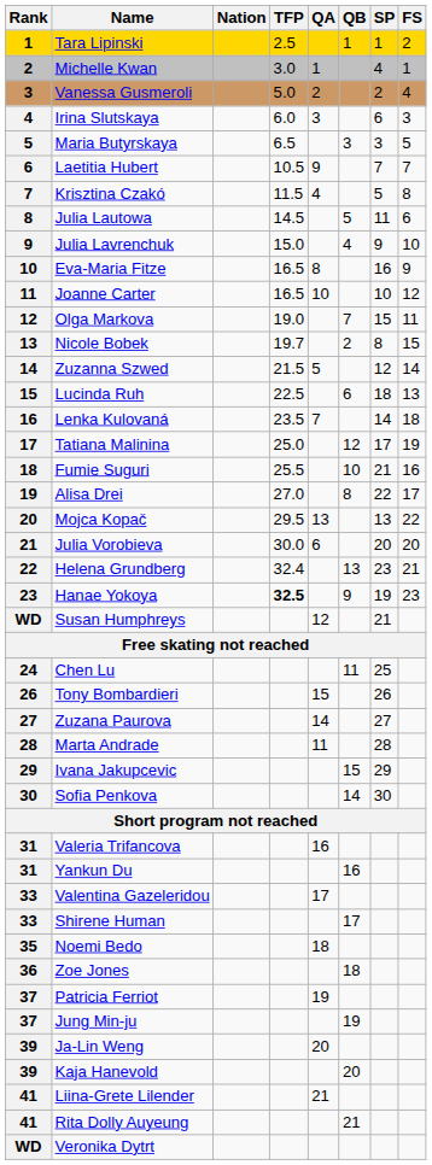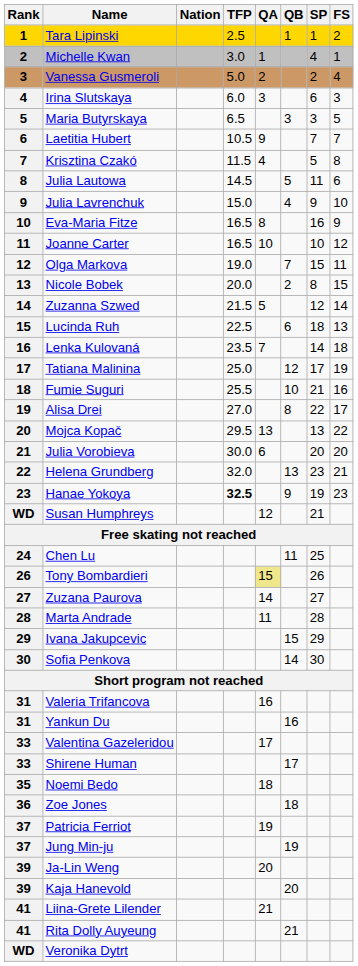 <table class="wikitable">
 <tr>
 <th>Rank</th>
 <th>Name</th>
 <th>Nation</th>
 <th>TFP</th>
 <th>QA</th>
 <th>QB</th>
 <th>SP</th>
 <th>FS</th>
 </tr>
 <tr style="background:gold;">
 <td style="text-align:center;"><strong>1</strong></td>
 <td><a href='#'>Tara Lipinski</a></td>
 <td></td>
 <td>2.5</td>
 <td></td>
 <td>1</td>
 <td>1</td>
 <td>2</td>
 </tr>
 <tr style="background:silver;">
 <td style="text-align:center;"><strong>2</strong></td>
 <td><a href='#'>Michelle Kwan</a></td>
 <td></td>
 <td>3.0</td>
 <td>1</td>
 <td></td>
 <td>4</td>
 <td>1</td>
 </tr>
 <tr style="background:#c96;">
 <td style="text-align:center;"><strong>3</strong></td>
 <td><a href='#'>Vanessa Gusmeroli</a></td>
 <td></td>
 <td>5.0</td>
 <td>2</td>
 <td></td>
 <td>2</td>
 <td>4</td>
 </tr>
 <tr>
 <th>4</th>
 <td><a href='#'>Irina Slutskaya</a></td>
 <td></td>
 <td>6.0</td>
 <td>3</td>
 <td></td>
 <td>6</td>
 <td>3</td>
 </tr>
 <tr>
 <th>5</th>
 <td><a href='#'>Maria Butyrskaya</a></td>
 <td></td>
 <td>6.5</td>
 <td></td>
 <td>3</td>
 <td>3</td>
 <td>5</td>
 </tr>
 <tr>
 <th>6</th>
 <td><a href='#'>Laetitia Hubert</a></td>
 <td></td>
 <td>10.5</td>
 <td>9</td>
 <td></td>
 <td>7</td>
 <td>7</td>
 </tr>
 <tr>
 <th>7</th>
 <td><a href='#'>Krisztina Czakó</a></td>
 <td></td>
 <td>11.5</td>
 <td>4</td>
 <td></td>
 <td>5</td>
 <td>8</td>
 </tr>
 <tr>
 <th>8</th>
 <td><a href='#'>Julia Lautowa</a></td>
 <td></td>
 <td>14.5</td>
 <td></td>
 <td>5</td>
 <td>11</td>
 <td>6</td>
 </tr>
 <tr>
 <th>9</th>
 <td><a href='#'>Julia Lavrenchuk</a></td>
 <td></td>
 <td>15.0</td>
 <td></td>
 <td>4</td>
 <td>9</td>
 <td>10</td>
 </tr>
 <tr>
 <th>10</th>
 <td><a href='#'>Eva-Maria Fitze</a></td>
 <td></td>
 <td>16.5</td>
 <td>8</td>
 <td></td>
 <td>16</td>
 <td>9</td>
 </tr>
 <tr>
 <th>11</th>
 <td><a href='#'>Joanne Carter</a></td>
 <td></td>
 <td>16.5</td>
 <td>10</td>
 <td></td>
 <td>10</td>
 <td>12</td>
 </tr>
 <tr>
 <th>12</th>
 <td><a href='#'>Olga Markova</a></td>
 <td></td>
 <td>19.0</td>
 <td></td>
 <td>7</td>
 <td>15</td>
 <td>11</td>
 </tr>
 <tr>
 <th>13</th>
 <td><a href='#'>Nicole Bobek</a></td>
 <td></td>
-<td>19.7</td>
+<td>20.0</td>
 <td></td>
 <td>2</td>
 <td>8</td>
 <td>15</td>
 </tr>
 <tr>
 <th>14</th>
 <td><a href='#'>Zuzanna Szwed</a></td>
 <td></td>
 <td>21.5</td>
 <td>5</td>
 <td></td>
 <td>12</td>
 <td>14</td>
 </tr>
 <tr>
 <th>15</th>
 <td><a href='#'>Lucinda Ruh</a></td>
 <td></td>
 <td>22.5</td>
 <td></td>
 <td>6</td>
 <td>18</td>
 <td>13</td>
 </tr>
 <tr>
 <th>16</th>
 <td><a href='#'>Lenka Kulovaná</a></td>
 <td></td>
 <td>23.5</td>
 <td>7</td>
 <td></td>
 <td>14</td>
 <td>18</td>
 </tr>
 <tr>
 <th>17</th>
 <td><a href='#'>Tatiana Malinina</a></td>
 <td></td>
 <td>25.0</td>
 <td></td>
 <td>12</td>
 <td>17</td>
 <td>19</td>
 </tr>
 <tr>
 <th>18</th>
 <td><a href='#'>Fumie Suguri</a></td>
 <td></td>
 <td>25.5</td>
 <td></td>
 <td>10</td>
 <td>21</td>
 <td>16</td>
 </tr>
 <tr>
 <th>19</th>
 <td><a href='#'>Alisa Drei</a></td>
 <td></td>
 <td>27.0</td>
 <td></td>
 <td>8</td>
 <td>22</td>
 <td>17</td>
 </tr>
 <tr>
 <th>20</th>
 <td><a href='#'>Mojca Kopač</a></td>
 <td></td>
 <td>29.5</td>
 <td>13</td>
 <td></td>
 <td>13</td>
 <td>22</td>
 </tr>
 <tr>
 <th>21</th>
 <td><a href='#'>Julia Vorobieva</a></td>
 <td></td>
 <td>30.0</td>
 <td>6</td>
 <td></td>
 <td>20</td>
 <td>20</td>
 </tr>
 <tr>
 <th>22</th>
 <td><a href='#'>Helena Grundberg</a></td>
 <td></td>
-<td>32.4</td>
+<td>32.0</td>
 <td></td>
 <td>13</td>
 <td>23</td>
 <td>21</td>
 </tr>
 <tr>
 <th>23</th>
 <td><a href='#'>Hanae Yokoya</a></td>
 <td></td>
 <td><strong>32.5</strong></td>
 <td></td>
 <td>9</td>
 <td>19</td>
 <td>23</td>
 </tr>
 <tr>
 <th>WD</th>
 <td><a href='#'>Susan Humphreys</a></td>
 <td></td>
 <td></td>
 <td>12</td>
 <td></td>
 <td>21</td>
 <td></td>
 </tr>
 <tr>
 <th colspan=8>Free skating not reached</th>
 </tr>
 <tr>
 <th>24</th>
 <td><a href='#'>Chen Lu</a></td>
 <td></td>
 <td></td>
 <td></td>
 <td>11</td>
 <td>25</td>
 <td></td>
 </tr>
 <tr>
 <th>26</th>
 <td><a href='#'>Tony Bombardieri</a></td>
 <td></td>
 <td></td>
-<td>15</td>
+<td style="background: khaki;">15</td>
 <td></td>
 <td>26</td>
 <td></td>
 </tr>
 <tr>
 <th>27</th>
 <td><a href='#'>Zuzana Paurova</a></td>
 <td></td>
 <td></td>
 <td>14</td>
 <td></td>
 <td>27</td>
 <td></td>
 </tr>
 <tr>
 <th>28</th>
 <td><a href='#'>Marta Andrade</a></td>
 <td></td>
 <td></td>
 <td>11</td>
 <td></td>
 <td>28</td>
 <td></td>
 </tr>
 <tr>
 <th>29</th>
 <td><a href='#'>Ivana Jakupcevic</a></td>
 <td></td>
 <td></td>
 <td></td>
 <td>15</td>
 <td>29</td>
 <td></td>
 </tr>
 <tr>
 <th>30</th>
 <td><a href='#'>Sofia Penkova</a></td>
 <td></td>
 <td></td>
 <td></td>
 <td>14</td>
 <td>30</td>
 <td></td>
 </tr>
 <tr>
 <th colspan=8>Short program not reached</th>
 </tr>
 <tr>
 <th>31</th>
 <td><a href='#'>Valeria Trifancova</a></td>
 <td></td>
 <td></td>
 <td>16</td>
 <td></td>
 <td></td>
 <td></td>
 </tr>
 <tr>
 <th>31</th>
 <td><a href='#'>Yankun Du</a></td>
 <td></td>
 <td></td>
 <td></td>
 <td>16</td>
 <td></td>
 <td></td>
 </tr>
 <tr>
 <th>33</th>
 <td><a href='#'>Valentina Gazeleridou</a></td>
 <td></td>
 <td></td>
 <td>17</td>
 <td></td>
 <td></td>
 <td></td>
 </tr>
 <tr>
 <th>33</th>
 <td><a href='#'>Shirene Human</a></td>
 <td></td>
 <td></td>
 <td></td>
 <td>17</td>
 <td></td>
 <td></td>
 </tr>
 <tr>
 <th>35</th>
 <td><a href='#'>Noemi Bedo</a></td>
 <td></td>
 <td></td>
 <td>18</td>
 <td></td>
 <td></td>
 <td></td>
 </tr>
 <tr>
 <th>36</th>
 <td><a href='#'>Zoe Jones</a></td>
 <td></td>
 <td></td>
 <td></td>
 <td>18</td>
 <td></td>
 <td></td>
 </tr>
 <tr>
 <th>37</th>
 <td><a href='#'>Patricia Ferriot</a></td>
 <td></td>
 <td></td>
 <td>19</td>
 <td></td>
 <td></td>
 <td></td>
 </tr>
 <tr>
 <th>37</th>
 <td><a href='#'>Jung Min-ju</a></td>
 <td></td>
 <td></td>
 <td></td>
 <td>19</td>
 <td></td>
 <td></td>
 </tr>
 <tr>
 <th>39</th>
 <td><a href='#'>Ja-Lin Weng</a></td>
 <td></td>
 <td></td>
 <td>20</td>
 <td></td>
 <td></td>
 <td></td>
 </tr>
 <tr>
 <th>39</th>
 <td><a href='#'>Kaja Hanevold</a></td>
 <td></td>
 <td></td>
 <td></td>
 <td>20</td>
 <td></td>
 <td></td>
 </tr>
 <tr>
 <th>41</th>
 <td><a href='#'>Liina-Grete Lilender</a></td>
 <td></td>
 <td></td>
 <td>21</td>
 <td></td>
 <td></td>
 <td></td>
 </tr>
 <tr>
 <th>41</th>
 <td><a href='#'>Rita Dolly Auyeung</a></td>
 <td></td>
 <td></td>
 <td></td>
 <td>21</td>
 <td></td>
 <td></td>
 </tr>
 <tr>
 <th>WD</th>
 <td><a href='#'>Veronika Dytrt</a></td>
 <td></td>
 <td></td>
 <td></td>
 <td></td>
 <td></td>
 <td></td>
 </tr>
 </table>
